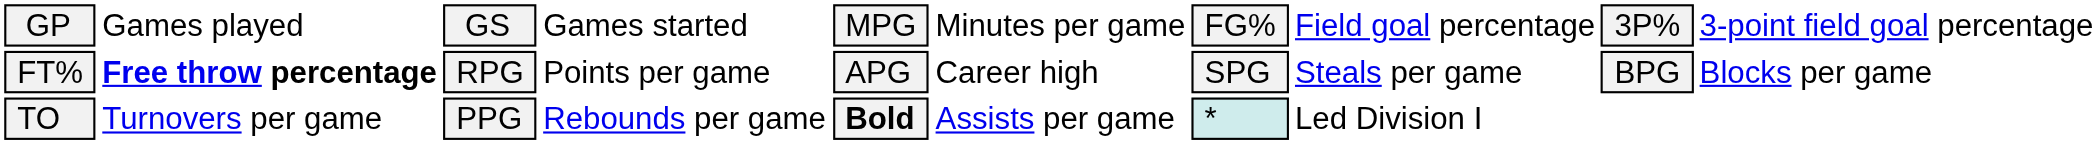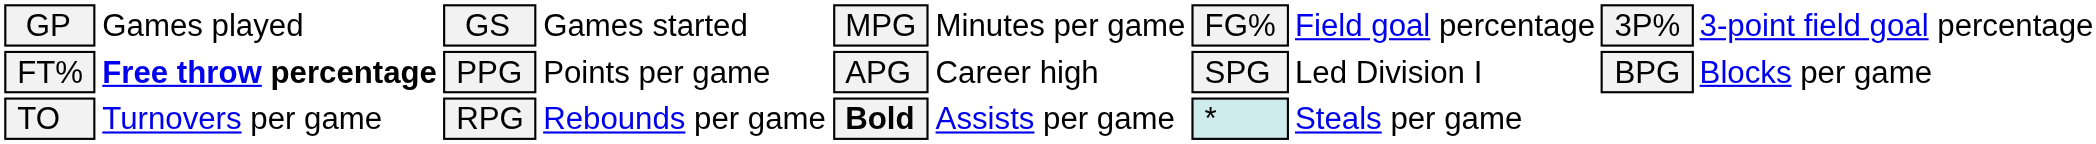 <table class="toccolours" style="font-size: 92%; white-space: nowrap;">
 <tr>
 <td style="background-color: #F2F2F2; border: 1px solid black;">  GP</td>
 <td>Games played</td>
 <td style="background-color: #F2F2F2; border: 1px solid black">  GS </td>
 <td>Games started</td>
 <td style="background-color: #F2F2F2; border: 1px solid black"> MPG </td>
 <td>Minutes per game</td>
 <td style="background-color: #F2F2F2; border: 1px solid black;"> FG% </td>
 <td><a href='#'>Field goal</a> percentage</td>
 <td style="background-color: #F2F2F2; border: 1px solid black"> 3P% </td>
 <td><a href='#'>3-point field goal</a> percentage</td>
 </tr>
 <tr>
 <td style="background-color: #F2F2F2; border: 1px solid black"> FT% </td>
 <td><strong><a href='#'>Free throw</a> percentage</strong></td>
-<td style="background-color: #F2F2F2; border: 1px solid black;"> RPG </td>
+<td style="background-color: #F2F2F2; border: 1px solid black"> PPG </td>
 <td>Points per game</td>
 <td style="background-color: #F2F2F2; border: 1px solid black"> APG </td>
 <td>Career high</td>
 <td style="background-color: #F2F2F2; border: 1px solid black"> SPG </td>
-<td><a href='#'>Steals</a> per game</td>
+<td>Led Division I</td>
 <td style="background-color: #F2F2F2; border: 1px solid black;"> BPG </td>
 <td><a href='#'>Blocks</a> per game</td>
 </tr>
 <tr>
 <td style="background-color: #F2F2F2; border: 1px solid black"> TO </td>
 <td><a href='#'>Turnovers</a> per game</td>
-<td style="background-color: #F2F2F2; border: 1px solid black"> PPG </td>
+<td style="background-color: #F2F2F2; border: 1px solid black;"> RPG </td>
 <td><a href='#'>Rebounds</a> per game</td>
 <td style="background-color: #F2F2F2; border: 1px solid black"> <strong>Bold</strong> </td>
 <td><a href='#'>Assists</a> per game</td>
 <td style="background-color: #cfecec; border: 1px solid black"> * </td>
-<td>Led Division I</td>
+<td><a href='#'>Steals</a> per game</td>
 </tr>
 </table>
